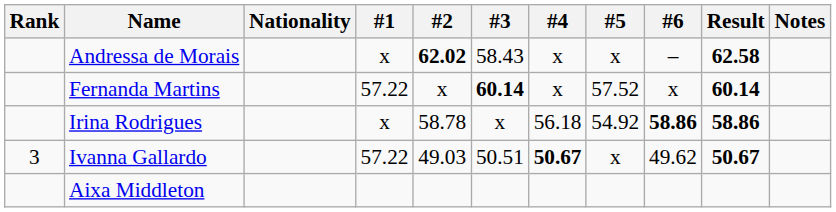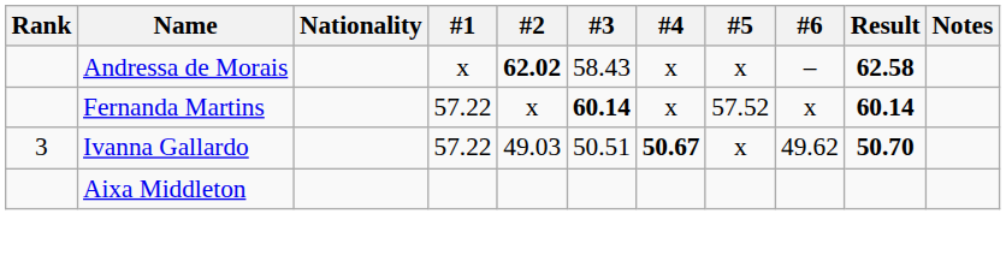 <table class="wikitable sortable" style="text-align:center">
 <tr>
 <th>Rank</th>
 <th>Name</th>
 <th>Nationality</th>
 <th>#1</th>
 <th>#2</th>
 <th>#3</th>
 <th>#4</th>
 <th>#5</th>
 <th>#6</th>
 <th>Result</th>
 <th>Notes</th>
 </tr>
 <tr>
 <td></td>
 <td align=left><a href='#'>Andressa de Morais</a></td>
 <td align=left></td>
 <td>x</td>
 <td><strong>62.02</strong></td>
 <td>58.43</td>
 <td>x</td>
 <td>x</td>
 <td>–</td>
 <td><strong>62.58</strong></td>
 <td></td>
 </tr>
 <tr>
 <td></td>
 <td align=left><a href='#'>Fernanda Martins</a></td>
 <td align=left></td>
 <td>57.22</td>
 <td>x</td>
 <td><strong>60.14</strong></td>
 <td>x</td>
 <td>57.52</td>
 <td>x</td>
 <td><strong>60.14</strong></td>
 <td></td>
 </tr>
 <tr>
-<td></td>
-<td align=left><a href='#'>Irina Rodrigues</a></td>
-<td align=left></td>
-<td>x</td>
-<td>58.78</td>
-<td>x</td>
-<td>56.18</td>
-<td>54.92</td>
-<td><strong>58.86</strong></td>
-<td><strong>58.86</strong></td>
-<td></td>
-</tr>
-<tr>
 <td>3</td>
 <td align=left><a href='#'>Ivanna Gallardo</a></td>
 <td align=left></td>
 <td>57.22</td>
 <td>49.03</td>
 <td>50.51</td>
 <td><strong>50.67</strong></td>
 <td>x</td>
 <td>49.62</td>
-<td><strong>50.67</strong></td>
+<td><strong>50.70</strong></td>
 <td></td>
 </tr>
 <tr>
 <td></td>
 <td align=left><a href='#'>Aixa Middleton</a></td>
 <td align=left></td>
 <td></td>
 <td></td>
 <td></td>
 <td></td>
 <td></td>
 <td></td>
 <td><strong></strong></td>
 <td></td>
 </tr>
 </table>
